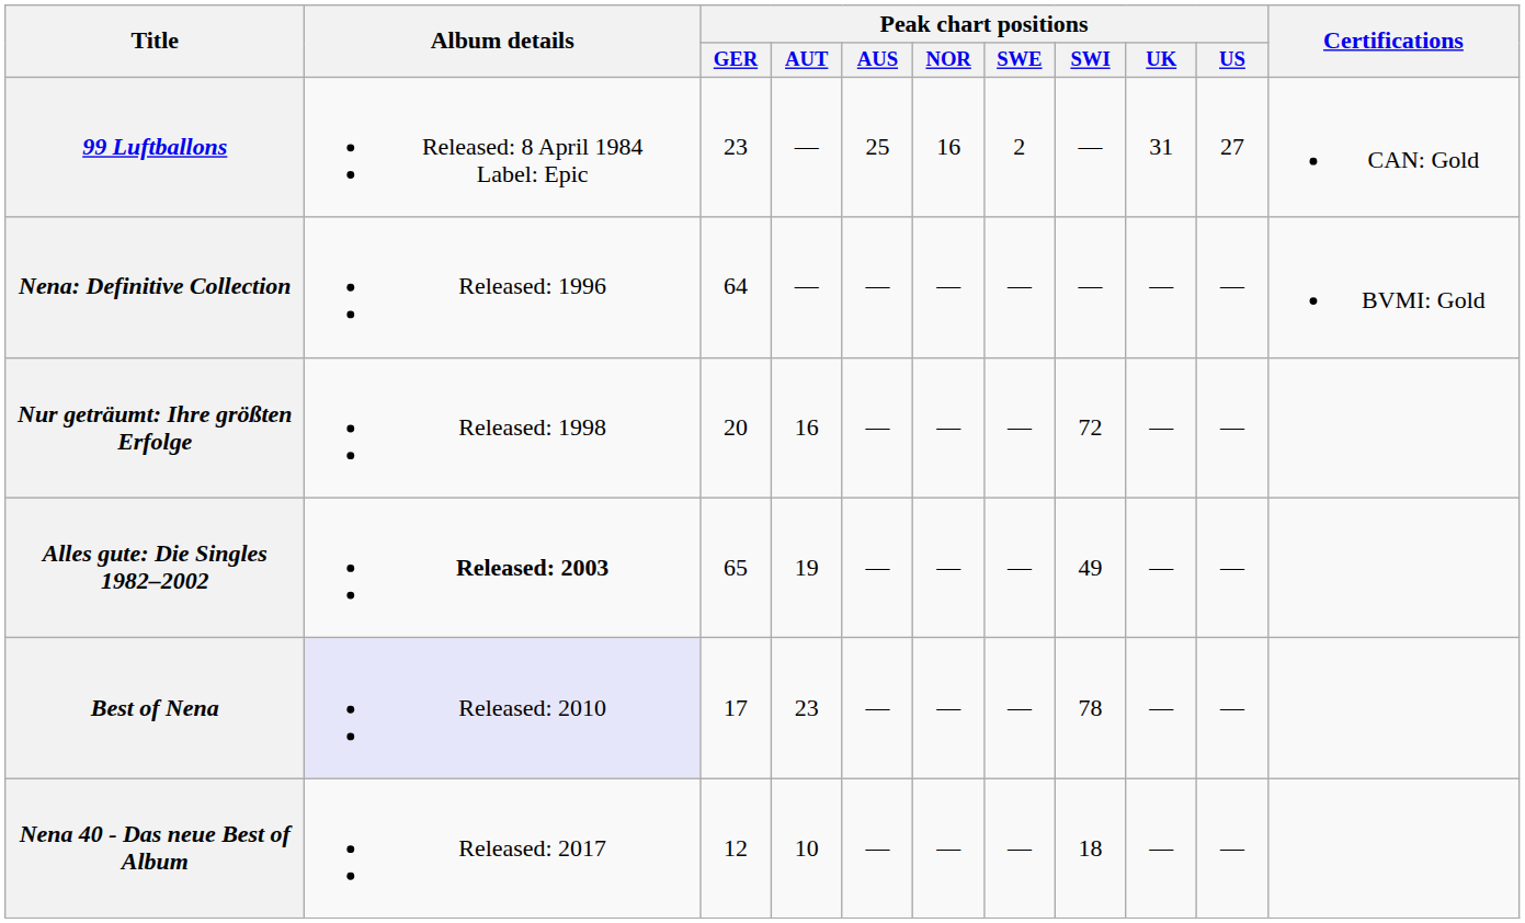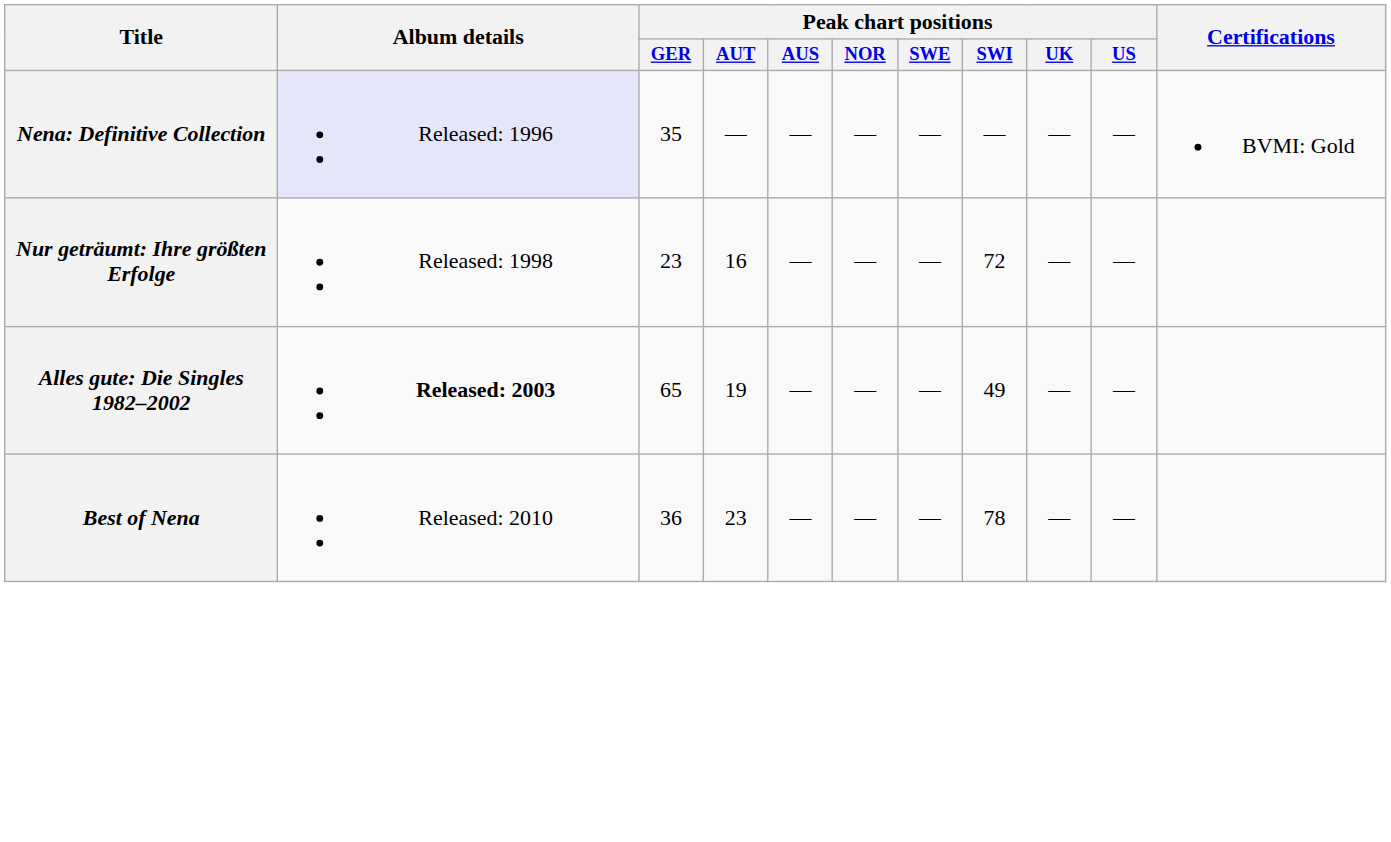 <table class="wikitable plainrowheaders" style="text-align:center;" border="1">
 <tr>
 <th rowspan="2" scope="col" style="width:12em;">Title</th>
 <th rowspan="2" scope="col" style="width:16em;">Album details</th>
 <th colspan="8" scope="col">Peak chart positions</th>
 <th rowspan="2" scope="col" style="width:10em;"><a href='#'>Certifications</a></th>
 </tr>
 <tr>
 <th style="width:3em;font-size:85%"><a href='#'>GER</a><br></th>
 <th style="width:3em;font-size:85%"><a href='#'>AUT</a><br></th>
 <th style="width:3em;font-size:85%"><a href='#'>AUS</a><br></th>
 <th style="width:3em;font-size:85%"><a href='#'>NOR</a><br></th>
 <th style="width:3em;font-size:85%"><a href='#'>SWE</a><br></th>
 <th style="width:3em;font-size:85%"><a href='#'>SWI</a><br></th>
 <th style="width:3em;font-size:85%"><a href='#'>UK</a><br></th>
 <th style="width:3em;font-size:85%"><a href='#'>US</a><br></th>
 </tr>
 <tr>
-<th scope="row"><em><a href='#'>99 Luftballons</a></em></th>
-<td><br><ul><li>Released: 8 April 1984</li><li>Label: Epic</li></ul></td>
-<td>23</td>
-<td>—</td>
-<td>25</td>
-<td>16</td>
-<td>2</td>
-<td>—</td>
-<td>31</td>
-<td>27</td>
-<td><br><ul><li>CAN: Gold</li></ul></td>
-</tr>
-<tr>
 <th scope="row"><em>Nena: Definitive Collection</em></th>
-<td><br><ul><li>Released: 1996</li><li></li></ul></td>
-<td>64</td>
+<td style="background: lavender;"><br><ul><li>Released: 1996</li><li></li></ul></td>
+<td>35</td>
 <td>—</td>
 <td>—</td>
 <td>—</td>
 <td>—</td>
 <td>—</td>
 <td>—</td>
 <td>—</td>
 <td><br><ul><li>BVMI: Gold</li></ul></td>
 </tr>
 <tr>
 <th scope="row"><em>Nur geträumt: Ihre größten Erfolge</em></th>
 <td><br><ul><li>Released: 1998</li><li></li></ul></td>
-<td>20</td>
+<td>23</td>
 <td>16</td>
 <td>—</td>
 <td>—</td>
 <td>—</td>
 <td>72</td>
 <td>—</td>
 <td>—</td>
 <td></td>
 </tr>
 <tr>
 <th scope="row"><em>Alles gute: Die Singles 1982–2002</em></th>
 <td><strong><br><ul><li>Released: 2003</li><li></li></ul></strong></td>
 <td>65</td>
 <td>19</td>
 <td>—</td>
 <td>—</td>
 <td>—</td>
 <td>49</td>
 <td>—</td>
 <td>—</td>
 <td></td>
 </tr>
 <tr>
 <th scope="row"><em>Best of Nena</em></th>
-<td style="background: lavender;"><br><ul><li>Released: 2010</li><li></li></ul></td>
-<td>17</td>
+<td><br><ul><li>Released: 2010</li><li></li></ul></td>
+<td>36</td>
 <td>23</td>
 <td>—</td>
 <td>—</td>
 <td>—</td>
 <td>78</td>
 <td>—</td>
 <td>—</td>
 <td></td>
 </tr>
-<tr>
-<th scope="row"><em>Nena 40 - Das neue Best of Album</em></th>
-<td><br><ul><li>Released: 2017</li><li></li></ul></td>
-<td>12</td>
-<td>10</td>
-<td>—</td>
-<td>—</td>
-<td>—</td>
-<td>18</td>
-<td>—</td>
-<td>—</td>
-<td></td>
-</tr>
 </table>
